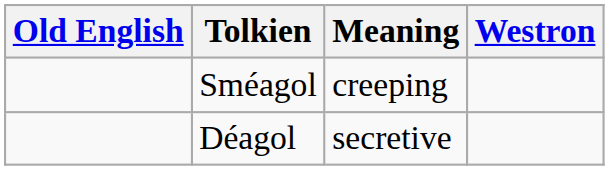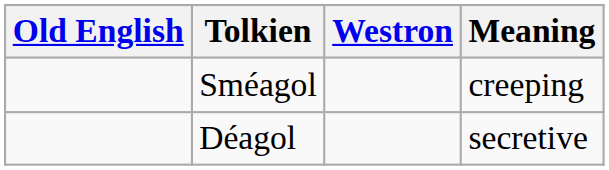 <table class="wikitable">
 <tr>
 <th scope="col"><a href='#'>Old English</a></th>
 <th scope="col">Tolkien</th>
+<th scope="col"><a href='#'>Westron</a></th>
 <th scope="col">Meaning</th>
-<th scope="col"><a href='#'>Westron</a></th>
 </tr>
 <tr>
 <td></td>
 <td>Sméagol</td>
+<td></td>
 <td>creeping</td>
-<td></td>
 </tr>
 <tr>
 <td></td>
 <td>Déagol</td>
+<td></td>
 <td>secretive</td>
-<td></td>
 </tr>
 </table>
